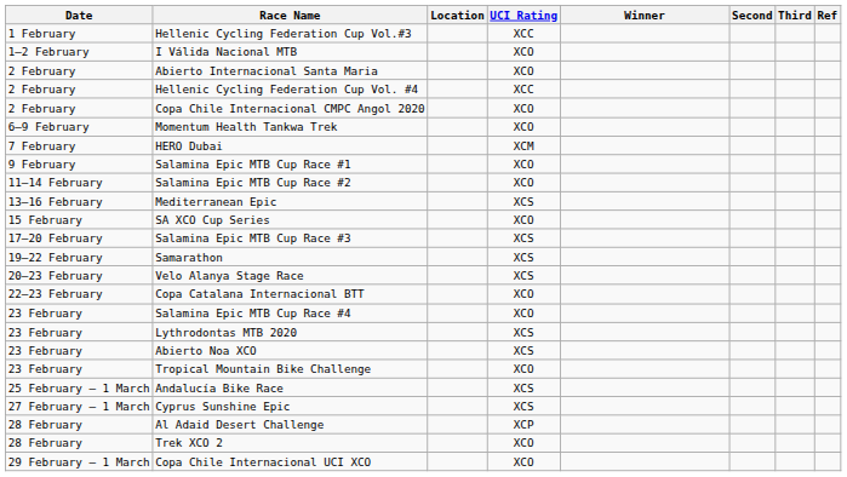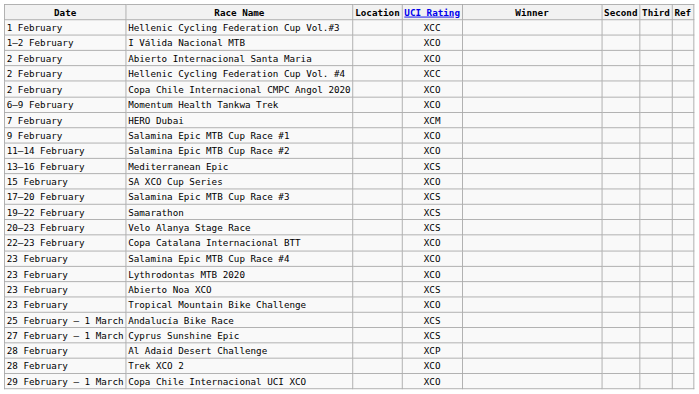 <table class="wikitable sortable" style="font-size: 79%">
 <tr>
 <th>Date</th>
 <th>Race Name</th>
 <th>Location</th>
 <th><a href='#'>UCI Rating</a></th>
 <th width=150px>Winner</th>
 <th>Second</th>
 <th>Third</th>
 <th>Ref</th>
 </tr>
 <tr>
 <td>1 February</td>
 <td>Hellenic Cycling Federation Cup Vol.#3</td>
 <td></td>
 <td align=center>XCC</td>
 <td><br></td>
 <td><br></td>
 <td><br></td>
 <td align=center></td>
 </tr>
 <tr>
 <td>1–2 February</td>
 <td>I Válida Nacional MTB</td>
 <td></td>
 <td align=center>XCO</td>
 <td><br></td>
 <td><br></td>
 <td><br></td>
 <td align=center></td>
 </tr>
 <tr>
 <td>2 February</td>
 <td>Abierto Internacional Santa Maria</td>
 <td></td>
 <td align=center>XCO</td>
 <td><br></td>
 <td><br></td>
 <td><br></td>
 <td align=center></td>
 </tr>
 <tr>
 <td>2 February</td>
 <td>Hellenic Cycling Federation Cup Vol. #4</td>
 <td></td>
 <td align=center>XCC</td>
 <td><br></td>
 <td><br></td>
 <td><br></td>
 <td align=center></td>
 </tr>
 <tr>
 <td>2 February</td>
 <td>Copa Chile Internacional CMPC Angol 2020</td>
 <td></td>
 <td align=center>XCO</td>
 <td><br></td>
 <td><br></td>
 <td><br></td>
 <td align=center></td>
 </tr>
 <tr>
 <td>6–9 February</td>
 <td>Momentum Health Tankwa Trek</td>
 <td></td>
 <td align=center>XCO</td>
 <td><br></td>
 <td><br></td>
 <td><br></td>
 <td align=center></td>
 </tr>
 <tr>
 <td>7 February</td>
 <td>HERO Dubai</td>
 <td></td>
 <td align=center>XCM</td>
 <td><br></td>
 <td><br></td>
 <td><br></td>
 <td align=center></td>
 </tr>
 <tr>
 <td>9 February</td>
 <td>Salamina Epic MTB Cup Race #1</td>
 <td></td>
 <td align=center>XCO</td>
 <td><br></td>
 <td><br></td>
 <td><br></td>
 <td align=center></td>
 </tr>
 <tr>
 <td>11–14 February</td>
 <td>Salamina Epic MTB Cup Race #2</td>
 <td></td>
 <td align=center>XCO</td>
 <td><br></td>
 <td><br></td>
 <td><br></td>
 <td align=center></td>
 </tr>
 <tr>
 <td>13–16 February</td>
 <td>Mediterranean Epic</td>
 <td></td>
 <td align=center>XCS</td>
 <td><br></td>
 <td><br></td>
 <td><br></td>
 <td align=center></td>
 </tr>
 <tr>
 <td>15 February</td>
 <td>SA XCO Cup Series</td>
 <td></td>
 <td align=center>XCO</td>
 <td><br></td>
 <td><br></td>
 <td><br></td>
 <td align=center></td>
 </tr>
 <tr>
 <td>17–20 February</td>
 <td>Salamina Epic MTB Cup Race #3</td>
 <td></td>
 <td align=center>XCS</td>
 <td><br></td>
 <td><br></td>
 <td><br></td>
 <td align=center></td>
 </tr>
 <tr>
 <td>19–22 February</td>
 <td>Samarathon</td>
 <td></td>
 <td align=center>XCS</td>
 <td><br></td>
 <td><br></td>
 <td><br></td>
 <td align=center></td>
 </tr>
 <tr>
 <td>20–23 February</td>
 <td>Velo Alanya Stage Race</td>
 <td></td>
 <td align=center>XCS</td>
 <td><br></td>
 <td><br></td>
 <td><br></td>
 <td align=center></td>
 </tr>
 <tr>
 <td>22–23 February</td>
 <td>Copa Catalana Internacional BTT</td>
 <td></td>
 <td align=center>XCO</td>
 <td><br></td>
 <td><br></td>
 <td><br></td>
 <td align=center></td>
 </tr>
 <tr>
 <td>23 February</td>
 <td>Salamina Epic MTB Cup Race #4</td>
 <td></td>
 <td align=center>XCO</td>
 <td><br></td>
 <td><br></td>
 <td><br></td>
 <td align=center></td>
 </tr>
 <tr>
 <td>23 February</td>
 <td>Lythrodontas MTB 2020</td>
 <td></td>
-<td align=center>XCS</td>
+<td align=center>XCO</td>
 <td><br></td>
 <td><br></td>
 <td><br></td>
 <td align=center></td>
 </tr>
 <tr>
 <td>23 February</td>
 <td>Abierto Noa XCO</td>
 <td></td>
 <td align=center>XCS</td>
 <td><br></td>
 <td><br></td>
 <td><br></td>
 <td align=center></td>
 </tr>
 <tr>
 <td>23 February</td>
 <td>Tropical Mountain Bike Challenge</td>
 <td></td>
 <td align=center>XCO</td>
 <td><br></td>
 <td><br></td>
 <td><br></td>
 <td align=center></td>
 </tr>
 <tr>
 <td>25 February – 1 March</td>
 <td>Andalucía Bike Race</td>
 <td></td>
 <td align=center>XCS</td>
 <td><br></td>
 <td><br></td>
 <td><br></td>
 <td align=center></td>
 </tr>
 <tr>
 <td>27 February – 1 March</td>
 <td>Cyprus Sunshine Epic</td>
 <td></td>
 <td align=center>XCS</td>
 <td><br></td>
 <td><br></td>
 <td><br></td>
 <td align=center></td>
 </tr>
 <tr>
 <td>28 February</td>
 <td>Al Adaid Desert Challenge</td>
 <td></td>
 <td align=center>XCP</td>
 <td><br></td>
 <td><br></td>
 <td><br></td>
 <td align=center></td>
 </tr>
 <tr>
 <td>28 February</td>
 <td>Trek XCO 2</td>
 <td></td>
 <td align=center>XCO</td>
 <td><br></td>
 <td><br></td>
 <td><br></td>
 <td align=center></td>
 </tr>
 <tr>
 <td>29 February – 1 March</td>
 <td>Copa Chile Internacional UCI XCO</td>
 <td></td>
 <td align=center>XCO</td>
 <td><br></td>
 <td><br></td>
 <td><br></td>
 <td align=center></td>
 </tr>
 </table>
